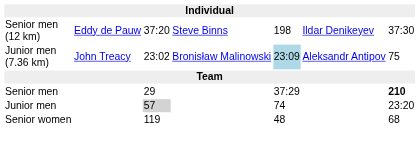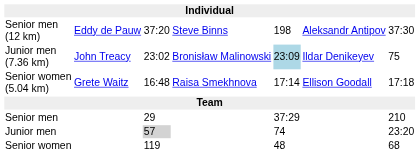 <table>
 <tr>
 <td colspan=7 bgcolor=#eeeeee style=text-align:center;><strong>Individual</strong></td>
 </tr>
 <tr>
 <td>Senior men<br>(12 km)</td>
 <td><a href='#'>Eddy de Pauw</a><br></td>
 <td>37:20</td>
 <td><a href='#'>Steve Binns</a><br></td>
 <td>198</td>
-<td><a href='#'>Ildar Denikeyev</a><br></td>
+<td><a href='#'>Aleksandr Antipov</a><br></td>
 <td>37:30</td>
 </tr>
 <tr>
 <td>Junior men<br>(7.36 km)</td>
 <td><a href='#'>John Treacy</a><br></td>
 <td>23:02</td>
 <td><a href='#'>Bronisław Malinowski</a><br></td>
 <td style="background: lightblue;">23:09</td>
-<td><a href='#'>Aleksandr Antipov</a><br></td>
+<td><a href='#'>Ildar Denikeyev</a><br></td>
 <td>75</td>
+</tr>
+<tr>
+<td>Senior women<br>(5.04 km)</td>
+<td><a href='#'>Grete Waitz</a><br></td>
+<td>16:48</td>
+<td><a href='#'>Raisa Smekhnova</a><br></td>
+<td>17:14</td>
+<td><a href='#'>Ellison Goodall</a><br></td>
+<td>17:18</td>
 </tr>
 <tr>
 <td colspan=7 bgcolor=#eeeeee style=text-align:center;><strong>Team</strong></td>
 </tr>
 <tr>
 <td>Senior men</td>
 <td></td>
 <td>29</td>
 <td></td>
 <td>37:29</td>
 <td></td>
-<td><strong>210</strong></td>
+<td>210</td>
 </tr>
 <tr>
 <td>Junior men</td>
 <td></td>
 <td style="background: lightgrey;">57</td>
 <td></td>
 <td>74</td>
 <td></td>
 <td>23:20</td>
 </tr>
 <tr>
 <td>Senior women</td>
 <td></td>
 <td>119</td>
 <td></td>
 <td>48</td>
 <td></td>
 <td>68</td>
 </tr>
 </table>
